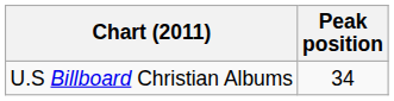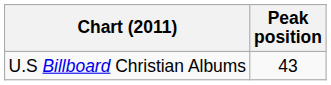 <table class="wikitable">
 <tr>
 <th>Chart (2011)</th>
 <th>Peak<br>position</th>
 </tr>
 <tr>
 <td>U.S <em><a href='#'>Billboard</a></em> Christian Albums</td>
-<td style="text-align:center;">34</td>
+<td style="text-align:center;">43</td>
 </tr>
 </table>
